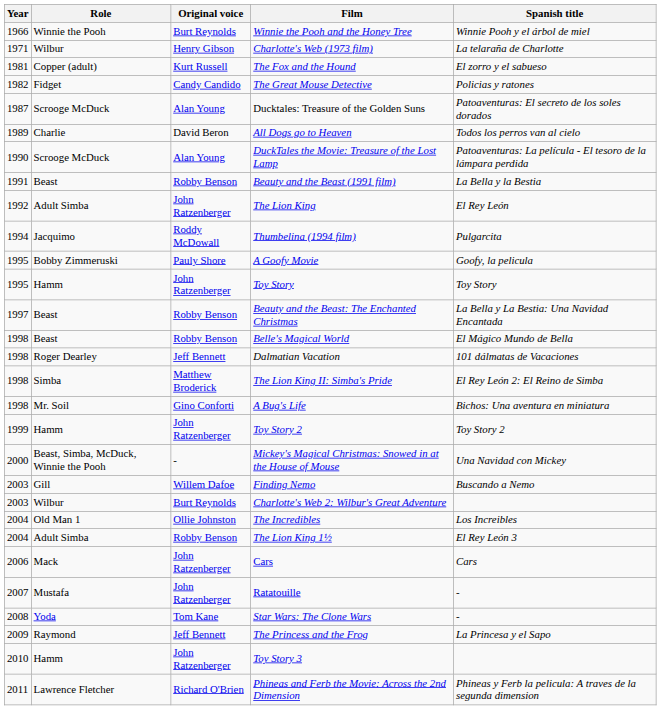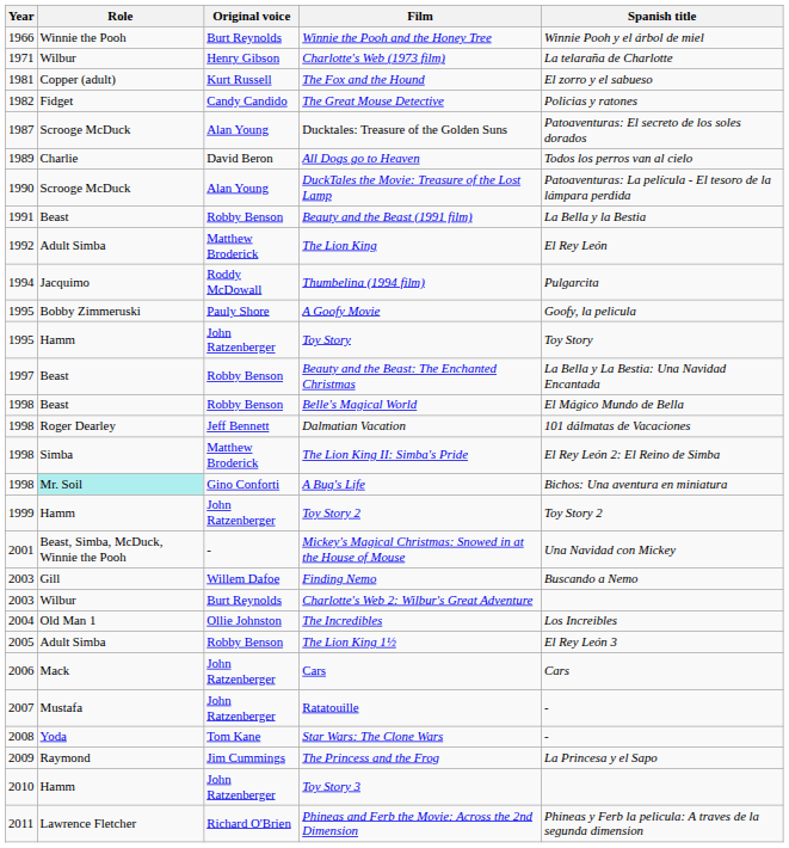 <table class="wikitable" style="font-size: 90%;">
 <tr>
 <th>Year</th>
 <th>Role</th>
 <th>Original voice</th>
 <th>Film</th>
 <th>Spanish title</th>
 </tr>
 <tr>
 <td>1966</td>
 <td>Winnie the Pooh</td>
 <td><a href='#'>Burt Reynolds</a></td>
 <td><em><a href='#'>Winnie the Pooh and the Honey Tree</a></em></td>
 <td><em>Winnie Pooh y el árbol de miel</em></td>
 </tr>
 <tr>
 <td>1971</td>
 <td>Wilbur</td>
 <td><a href='#'>Henry Gibson</a></td>
 <td><em><a href='#'>Charlotte's Web (1973 film)</a></em></td>
 <td><em>La telaraña de Charlotte</em></td>
 </tr>
 <tr>
 <td>1981</td>
 <td>Copper (adult)</td>
 <td><a href='#'>Kurt Russell</a></td>
 <td><em><a href='#'>The Fox and the Hound</a></em></td>
 <td><em>El zorro y el sabueso</em></td>
 </tr>
 <tr>
 <td>1982</td>
 <td>Fidget</td>
 <td><a href='#'>Candy Candido</a></td>
 <td><em><a href='#'>The Great Mouse Detective</a></em></td>
 <td><em>Policias y ratones</em></td>
 </tr>
 <tr>
 <td>1987</td>
 <td>Scrooge McDuck</td>
 <td><a href='#'>Alan Young</a></td>
 <td>Ducktales: Treasure of the Golden Suns</td>
 <td><em>Patoaventuras: El secreto de los soles dorados</em></td>
 </tr>
 <tr>
 <td>1989</td>
 <td>Charlie</td>
 <td>David Beron</td>
 <td><em><a href='#'>All Dogs go to Heaven</a></em></td>
 <td><em>Todos los perros van al cielo</em></td>
 </tr>
 <tr>
 <td>1990</td>
 <td>Scrooge McDuck</td>
 <td><a href='#'>Alan Young</a></td>
 <td><em><a href='#'>DuckTales the Movie: Treasure of the Lost Lamp</a></em></td>
 <td><em>Patoaventuras: La película - El tesoro de la lámpara perdida </em></td>
 </tr>
 <tr>
 <td>1991</td>
 <td>Beast</td>
 <td><a href='#'>Robby Benson</a></td>
 <td><em><a href='#'>Beauty and the Beast (1991 film)</a></em></td>
 <td><em>La Bella y la Bestia</em></td>
 </tr>
 <tr>
 <td>1992</td>
 <td>Adult Simba</td>
-<td><a href='#'>John Ratzenberger</a></td>
+<td><a href='#'>Matthew Broderick</a></td>
 <td><em><a href='#'>The Lion King</a></em></td>
 <td><em>El Rey León</em></td>
 </tr>
 <tr>
 <td>1994</td>
 <td>Jacquimo</td>
 <td><a href='#'>Roddy McDowall</a></td>
 <td><em><a href='#'>Thumbelina (1994 film)</a></em></td>
 <td><em>Pulgarcita</em></td>
 </tr>
 <tr>
 <td>1995</td>
 <td>Bobby Zimmeruski</td>
 <td><a href='#'>Pauly Shore</a></td>
 <td><em><a href='#'>A Goofy Movie</a></em></td>
 <td><em>Goofy, la pelicula</em></td>
 </tr>
 <tr>
 <td>1995</td>
 <td>Hamm</td>
 <td><a href='#'>John Ratzenberger</a></td>
 <td><em><a href='#'>Toy Story</a></em></td>
 <td><em>Toy Story</em></td>
 </tr>
 <tr>
 <td>1997</td>
 <td>Beast</td>
 <td><a href='#'>Robby Benson</a></td>
 <td><em><a href='#'>Beauty and the Beast: The Enchanted Christmas</a></em></td>
 <td><em>La Bella y La Bestia: Una Navidad Encantada</em></td>
 </tr>
 <tr>
 <td>1998</td>
 <td>Beast</td>
 <td><a href='#'>Robby Benson</a></td>
 <td><em><a href='#'>Belle's Magical World</a></em></td>
 <td><em>El Mágico Mundo de Bella</em></td>
 </tr>
 <tr>
 <td>1998</td>
 <td>Roger Dearley</td>
 <td><a href='#'>Jeff Bennett</a></td>
 <td><em>Dalmatian Vacation</em></td>
 <td><em>101 dálmatas de Vacaciones</em></td>
 </tr>
 <tr>
 <td>1998</td>
 <td>Simba</td>
 <td><a href='#'>Matthew Broderick</a></td>
 <td><em><a href='#'>The Lion King II: Simba's Pride</a></em></td>
 <td><em>El Rey León 2:  El Reino de Simba</em></td>
 </tr>
 <tr>
 <td>1998</td>
-<td>Mr. Soil</td>
+<td style="background: paleturquoise;">Mr. Soil</td>
 <td><a href='#'>Gino Conforti</a></td>
 <td><em><a href='#'>A Bug's Life</a></em></td>
 <td><em>Bichos: Una aventura en miniatura</em></td>
 </tr>
 <tr>
 <td>1999</td>
 <td>Hamm</td>
 <td><a href='#'>John Ratzenberger</a></td>
 <td><em><a href='#'>Toy Story 2</a></em></td>
 <td><em>Toy Story 2</em></td>
 </tr>
 <tr>
-<td>2000</td>
+<td>2001</td>
 <td>Beast, Simba, McDuck, Winnie the Pooh</td>
 <td>-</td>
 <td><em><a href='#'>Mickey's Magical Christmas: Snowed in at the House of Mouse</a></em></td>
 <td><em>Una Navidad con Mickey</em></td>
 </tr>
 <tr>
 <td>2003</td>
 <td>Gill</td>
 <td><a href='#'>Willem Dafoe</a></td>
 <td><em><a href='#'>Finding Nemo</a></em></td>
 <td><em>Buscando a Nemo</em></td>
 </tr>
 <tr>
 <td>2003</td>
 <td>Wilbur</td>
 <td><a href='#'>Burt Reynolds</a></td>
 <td><em><a href='#'>Charlotte's Web 2: Wilbur's Great Adventure</a></em></td>
 </tr>
 <tr>
 <td>2004</td>
 <td>Old Man 1</td>
 <td><a href='#'>Ollie Johnston</a></td>
 <td><em><a href='#'>The Incredibles</a></em></td>
 <td><em>Los Increibles</em></td>
 </tr>
 <tr>
-<td>2004</td>
+<td>2005</td>
 <td>Adult Simba</td>
 <td><a href='#'>Robby Benson</a></td>
 <td><em><a href='#'>The Lion King 1½</a></em></td>
 <td><em>El Rey León 3</em></td>
 </tr>
 <tr>
 <td>2006</td>
 <td>Mack</td>
 <td><a href='#'>John Ratzenberger</a></td>
 <td><a href='#'>Cars</a></td>
 <td><em>Cars</em></td>
 </tr>
 <tr>
 <td>2007</td>
 <td>Mustafa</td>
 <td><a href='#'>John Ratzenberger</a></td>
 <td><a href='#'>Ratatouille</a></td>
 <td><em>-</em></td>
 </tr>
 <tr>
 <td>2008</td>
 <td><a href='#'>Yoda</a></td>
 <td><a href='#'>Tom Kane</a></td>
 <td><em><a href='#'>Star Wars: The Clone Wars</a></em></td>
 <td><em>-</em></td>
 </tr>
 <tr>
 <td>2009</td>
 <td>Raymond</td>
-<td><a href='#'>Jeff Bennett</a></td>
+<td><a href='#'>Jim Cummings</a></td>
 <td><em><a href='#'>The Princess and the Frog</a></em></td>
 <td><em>La Princesa y el Sapo</em></td>
 </tr>
 <tr>
 <td>2010</td>
 <td>Hamm</td>
 <td><a href='#'>John Ratzenberger</a></td>
 <td><em><a href='#'>Toy Story 3</a></em></td>
 <td></td>
 </tr>
 <tr>
 <td>2011</td>
 <td>Lawrence Fletcher</td>
 <td><a href='#'>Richard O'Brien</a></td>
 <td><em><a href='#'>Phineas and Ferb the Movie: Across the 2nd Dimension</a></em></td>
 <td><em>Phineas y Ferb la pelicula: A traves de la segunda dimension</em></td>
 </tr>
 </table>
